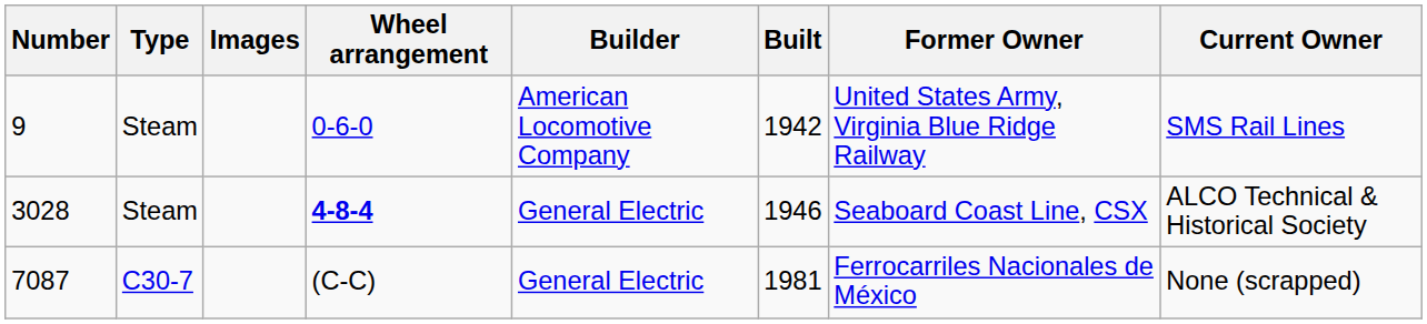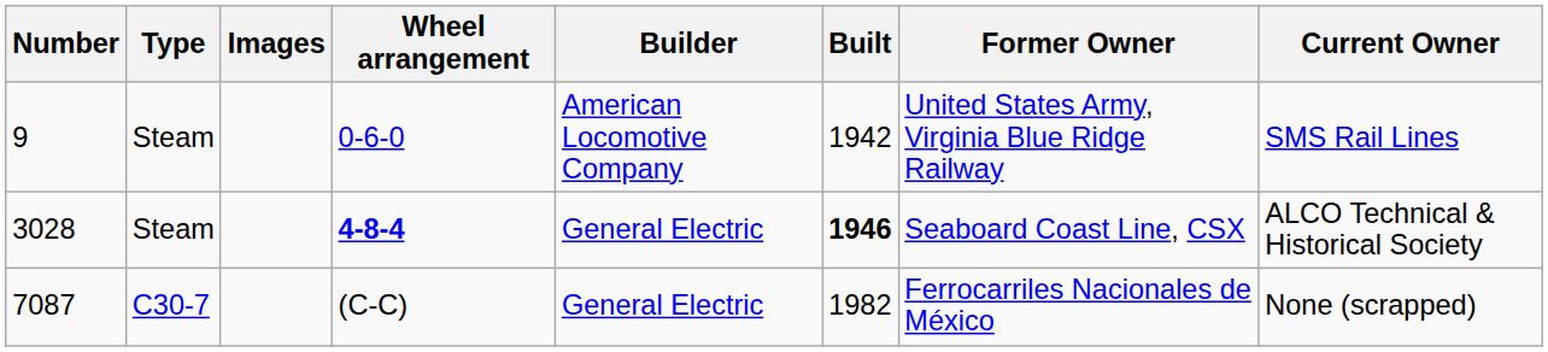 <table class="wikitable" style="font-size:100%;">
 <tr>
 <th>Number</th>
 <th>Type</th>
 <th>Images</th>
 <th>Wheel arrangement</th>
 <th>Builder</th>
 <th>Built</th>
 <th>Former Owner</th>
 <th>Current Owner</th>
 </tr>
 <tr>
 <td>9</td>
 <td>Steam</td>
 <td></td>
 <td><a href='#'>0-6-0</a></td>
 <td><a href='#'>American Locomotive Company</a></td>
 <td>1942</td>
 <td><a href='#'>United States Army</a>, <a href='#'>Virginia Blue Ridge Railway</a></td>
 <td><a href='#'>SMS Rail Lines</a></td>
 </tr>
 <tr>
 <td>3028</td>
 <td>Steam</td>
 <td></td>
 <td><strong><a href='#'>4-8-4</a></strong></td>
 <td><a href='#'>General Electric</a></td>
-<td>1946</td>
+<td><strong>1946</strong></td>
 <td><a href='#'>Seaboard Coast Line</a>, <a href='#'>CSX</a></td>
 <td>ALCO Technical & Historical Society</td>
 </tr>
 <tr>
 <td>7087</td>
 <td><a href='#'>C30-7</a></td>
 <td></td>
 <td>(C-C)</td>
 <td><a href='#'>General Electric</a></td>
-<td>1981</td>
+<td>1982</td>
 <td><a href='#'>Ferrocarriles Nacionales de México</a></td>
 <td>None (scrapped)</td>
 </tr>
 </table>
